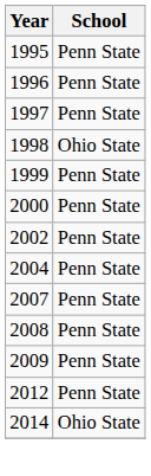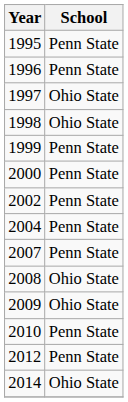 <table class="wikitable">
 <tr>
 <th>Year</th>
 <th>School</th>
 </tr>
 <tr>
 <td>1995</td>
 <td>Penn State</td>
 </tr>
 <tr>
 <td>1996</td>
 <td>Penn State</td>
 </tr>
 <tr>
 <td>1997</td>
-<td>Penn State</td>
+<td>Ohio State</td>
 </tr>
 <tr>
 <td>1998</td>
 <td>Ohio State</td>
 </tr>
 <tr>
 <td>1999</td>
 <td>Penn State</td>
 </tr>
 <tr>
 <td>2000</td>
 <td>Penn State</td>
 </tr>
 <tr>
 <td>2002</td>
 <td>Penn State</td>
 </tr>
 <tr>
 <td>2004</td>
 <td>Penn State</td>
 </tr>
 <tr>
 <td>2007</td>
 <td>Penn State</td>
 </tr>
 <tr>
 <td>2008</td>
-<td>Penn State</td>
+<td>Ohio State</td>
 </tr>
 <tr>
 <td>2009</td>
+<td>Ohio State</td>
+</tr>
+<tr>
+<td>2010</td>
 <td>Penn State</td>
 </tr>
 <tr>
 <td>2012</td>
 <td>Penn State</td>
 </tr>
 <tr>
 <td>2014</td>
 <td>Ohio State</td>
 </tr>
 <tr>
 </tr>
 </table>
